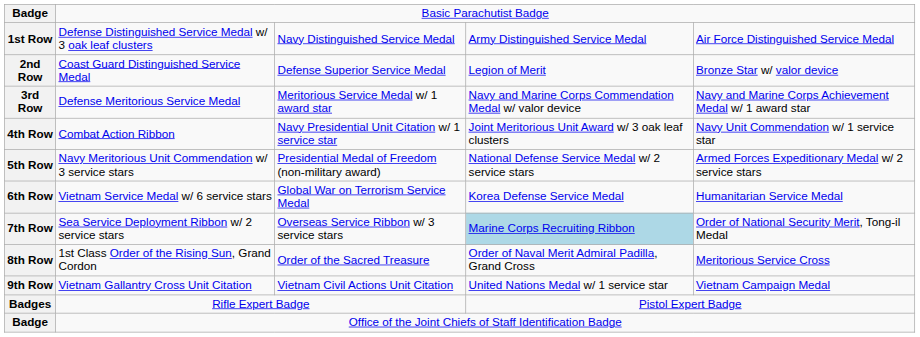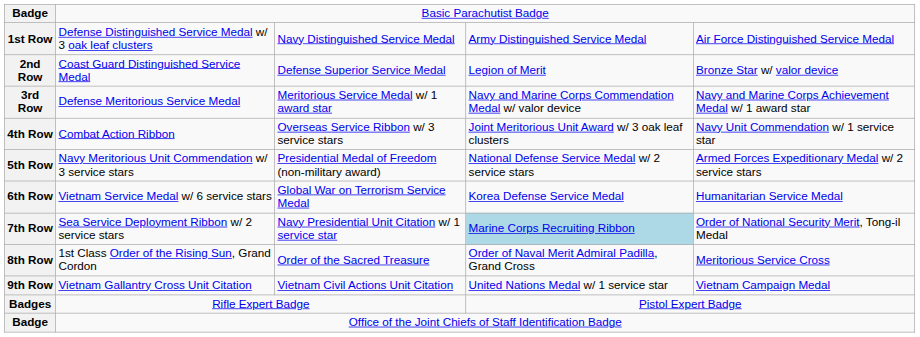 <table class="wikitable">
 <tr>
 <th>Badge</th>
 <td colspan="4" style="text-align:center;"><a href='#'>Basic Parachutist Badge</a></td>
 </tr>
 <tr>
 <th>1st Row</th>
 <td><a href='#'>Defense Distinguished Service Medal</a> w/ 3 <a href='#'>oak leaf clusters</a></td>
 <td><a href='#'>Navy Distinguished Service Medal</a></td>
 <td><a href='#'>Army Distinguished Service Medal</a></td>
 <td><a href='#'>Air Force Distinguished Service Medal</a></td>
 </tr>
 <tr>
 <th>2nd Row</th>
 <td><a href='#'>Coast Guard Distinguished Service Medal</a></td>
 <td><a href='#'>Defense Superior Service Medal</a></td>
 <td><a href='#'>Legion of Merit</a></td>
 <td><a href='#'>Bronze Star</a> w/ <a href='#'>valor device</a></td>
 </tr>
 <tr>
 <th>3rd Row</th>
 <td><a href='#'>Defense Meritorious Service Medal</a></td>
 <td><a href='#'>Meritorious Service Medal</a> w/ 1 <a href='#'>award star</a></td>
 <td><a href='#'>Navy and Marine Corps Commendation Medal</a> w/ valor device</td>
 <td><a href='#'>Navy and Marine Corps Achievement Medal</a> w/ 1 award star</td>
 </tr>
 <tr>
 <th>4th Row</th>
 <td><a href='#'>Combat Action Ribbon</a></td>
-<td><a href='#'>Navy Presidential Unit Citation</a> w/ 1 <a href='#'>service star</a></td>
+<td><a href='#'>Overseas Service Ribbon</a> w/ 3 service stars</td>
 <td><a href='#'>Joint Meritorious Unit Award</a> w/ 3 oak leaf clusters</td>
 <td><a href='#'>Navy Unit Commendation</a> w/ 1 service star</td>
 </tr>
 <tr>
 <th>5th Row</th>
 <td><a href='#'>Navy Meritorious Unit Commendation</a> w/ 3 service stars</td>
 <td><a href='#'>Presidential Medal of Freedom</a> (non-military award)</td>
 <td><a href='#'>National Defense Service Medal</a> w/ 2 service stars</td>
 <td><a href='#'>Armed Forces Expeditionary Medal</a> w/ 2 service stars</td>
 </tr>
 <tr>
 <th>6th Row</th>
 <td><a href='#'>Vietnam Service Medal</a> w/ 6 service stars</td>
 <td><a href='#'>Global War on Terrorism Service Medal</a></td>
 <td><a href='#'>Korea Defense Service Medal</a></td>
 <td><a href='#'>Humanitarian Service Medal</a></td>
 </tr>
 <tr>
 <th>7th Row</th>
 <td><a href='#'>Sea Service Deployment Ribbon</a> w/ 2 service stars</td>
-<td><a href='#'>Overseas Service Ribbon</a> w/ 3 service stars</td>
+<td><a href='#'>Navy Presidential Unit Citation</a> w/ 1 <a href='#'>service star</a></td>
 <td style="background: lightblue;"><a href='#'>Marine Corps Recruiting Ribbon</a></td>
 <td><a href='#'>Order of National Security Merit</a>, Tong-il Medal</td>
 </tr>
 <tr>
 <th>8th Row</th>
 <td>1st Class <a href='#'>Order of the Rising Sun</a>, Grand Cordon</td>
 <td><a href='#'>Order of the Sacred Treasure</a></td>
 <td><a href='#'>Order of Naval Merit Admiral Padilla</a>, Grand Cross</td>
 <td><a href='#'>Meritorious Service Cross</a></td>
 </tr>
 <tr>
 <th>9th Row</th>
 <td><a href='#'>Vietnam Gallantry Cross Unit Citation</a></td>
 <td><a href='#'>Vietnam Civil Actions Unit Citation</a></td>
 <td><a href='#'>United Nations Medal</a> w/ 1 service star</td>
 <td><a href='#'>Vietnam Campaign Medal</a></td>
 </tr>
 <tr>
 <th>Badges</th>
 <td colspan="2" style="text-align:center;"><a href='#'>Rifle Expert Badge</a></td>
 <td colspan="2" style="text-align:center;"><a href='#'>Pistol Expert Badge</a></td>
 </tr>
 <tr>
 <th>Badge</th>
 <td colspan="10" style="text-align:center;"><a href='#'>Office of the Joint Chiefs of Staff Identification Badge</a></td>
 </tr>
 </table>
